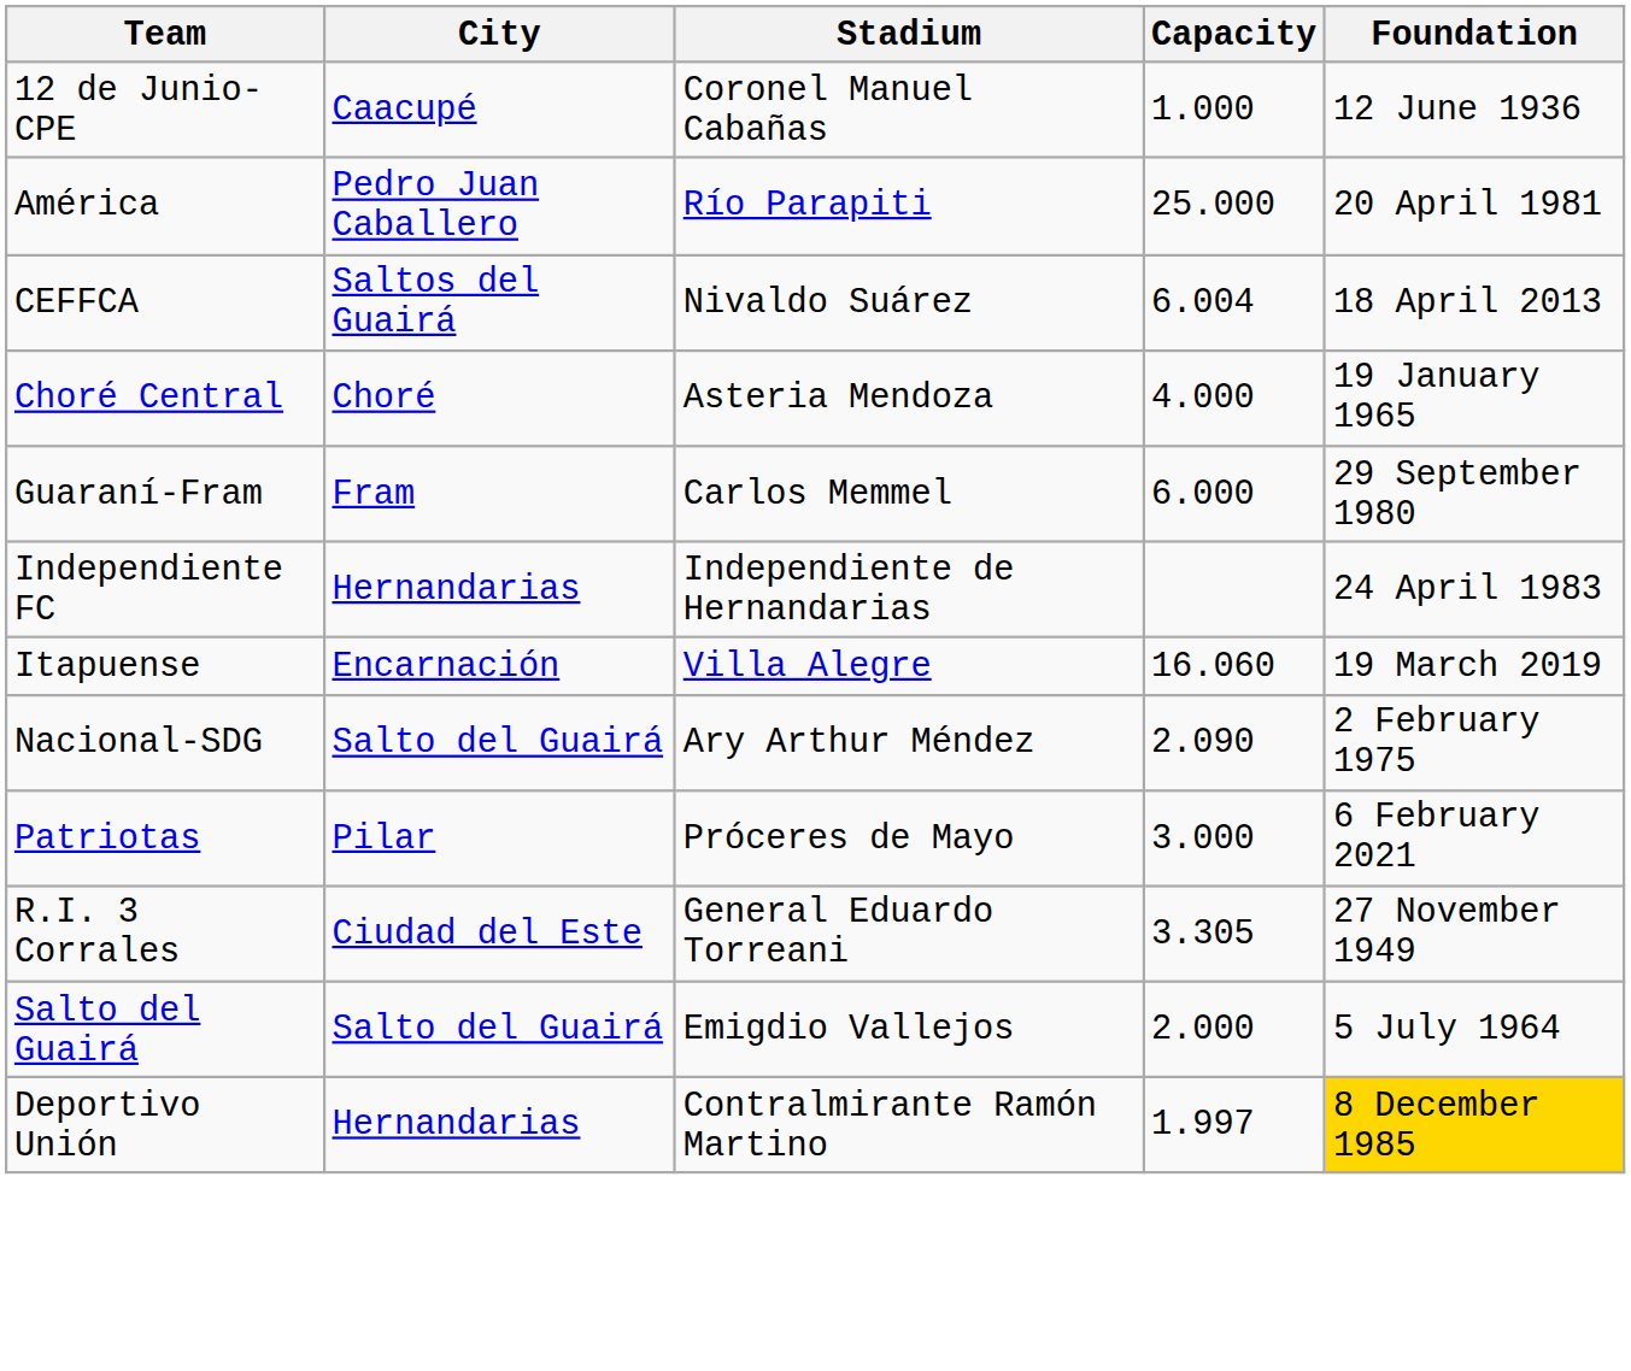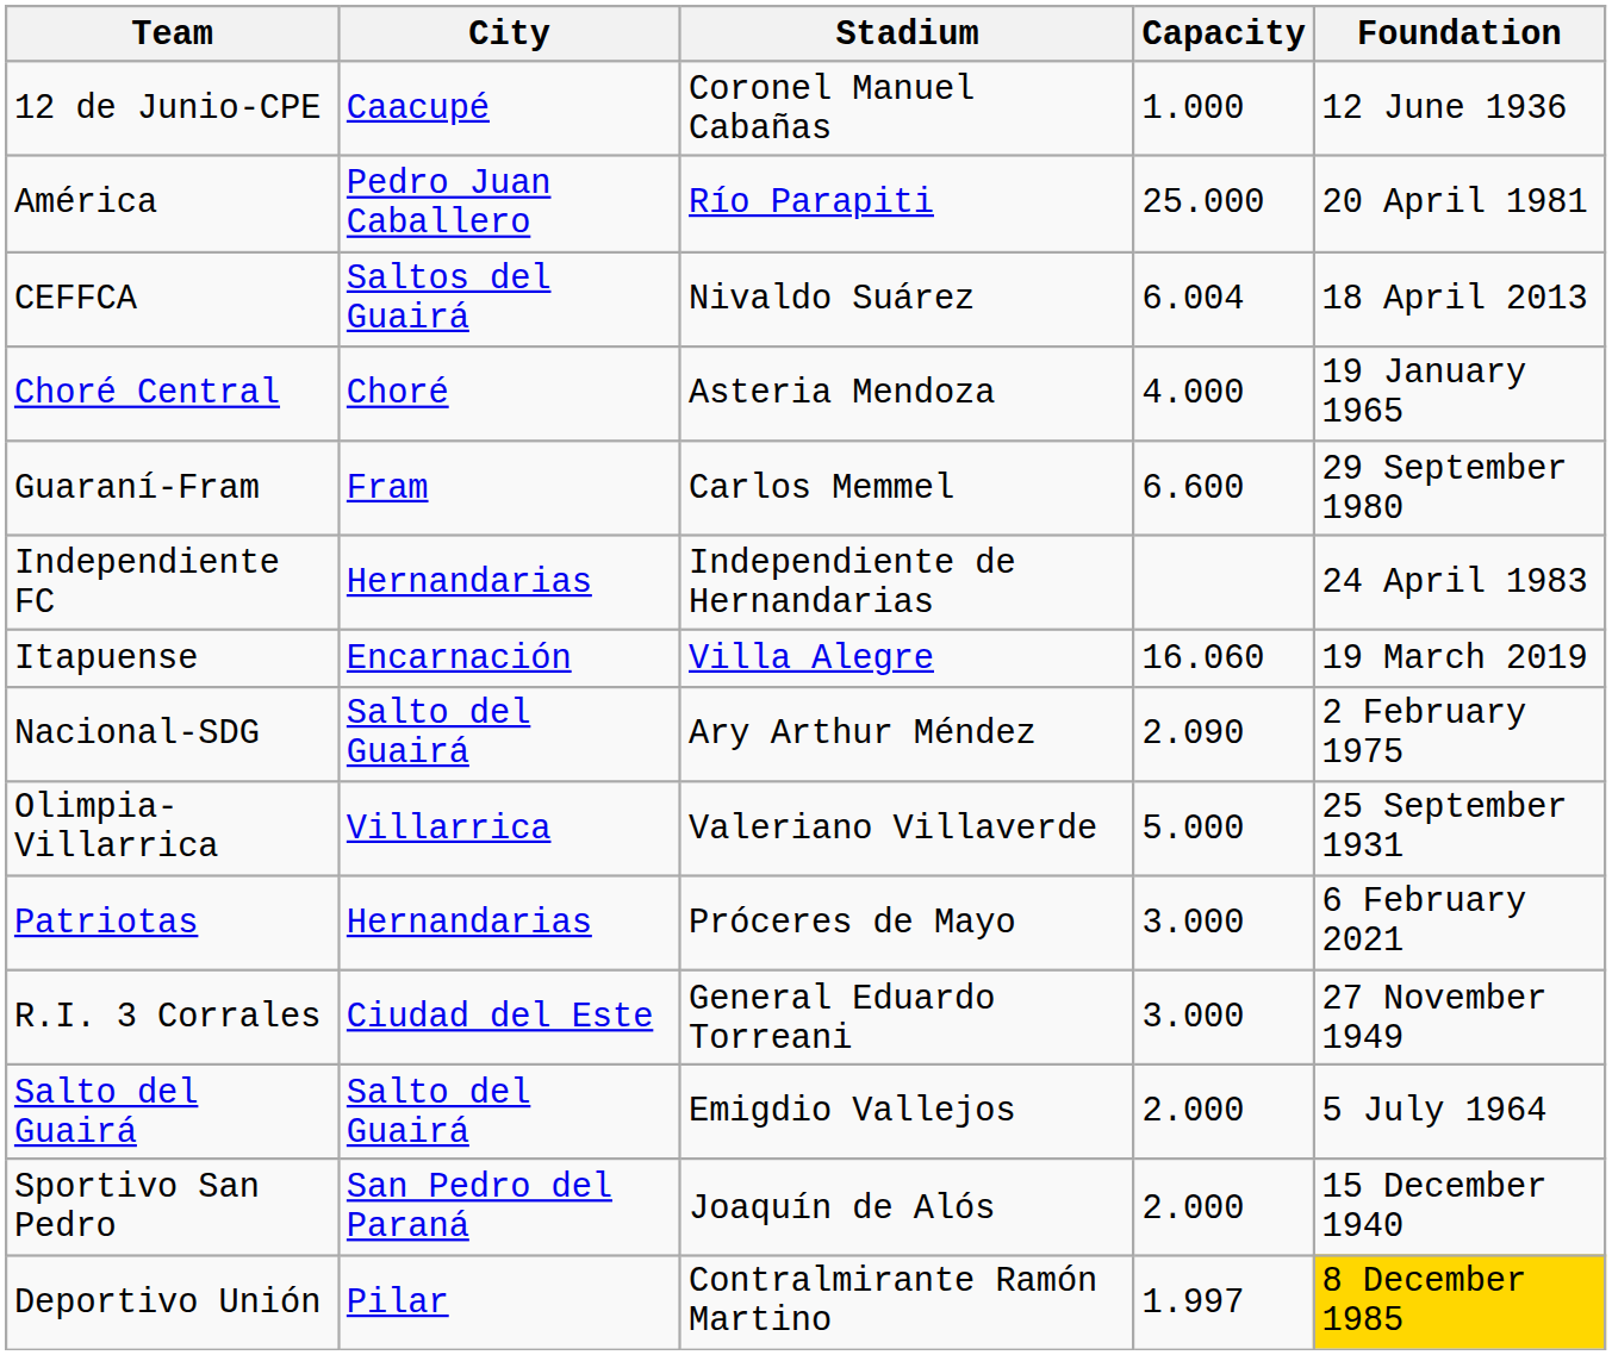 <table class="wikitable" align="center">
 <tr>
 <th><strong>Team</strong></th>
 <th><strong>City</strong></th>
 <th>Stadium</th>
 <th><strong>Capacity</strong></th>
 <th>Foundation</th>
 </tr>
 <tr>
 <td>12 de Junio-CPE</td>
 <td><a href='#'>Caacupé</a></td>
 <td>Coronel Manuel Cabañas</td>
 <td>1.000</td>
 <td>12 June 1936</td>
 </tr>
 <tr>
 <td>América</td>
 <td><a href='#'>Pedro Juan Caballero</a></td>
 <td><a href='#'>Río Parapiti</a></td>
 <td>25.000</td>
 <td>20 April 1981</td>
 </tr>
 <tr>
 <td>CEFFCA</td>
 <td><a href='#'>Saltos del Guairá</a></td>
 <td>Nivaldo Suárez</td>
 <td>6.004</td>
 <td>18 April 2013</td>
 </tr>
 <tr>
 <td><a href='#'>Choré Central</a></td>
 <td><a href='#'>Choré</a></td>
 <td>Asteria Mendoza</td>
 <td>4.000</td>
 <td>19 January 1965</td>
 </tr>
 <tr>
 <td>Guaraní-Fram</td>
 <td><a href='#'>Fram</a></td>
 <td>Carlos Memmel</td>
-<td>6.000</td>
+<td>6.600</td>
 <td>29 September 1980</td>
 </tr>
 <tr>
 <td>Independiente FC</td>
 <td><a href='#'>Hernandarias</a></td>
 <td>Independiente de Hernandarias</td>
 <td></td>
 <td>24 April 1983</td>
 </tr>
 <tr>
 <td>Itapuense</td>
 <td><a href='#'>Encarnación</a></td>
 <td><a href='#'>Villa Alegre</a></td>
 <td>16.060</td>
 <td>19 March 2019</td>
 </tr>
 <tr>
 <td>Nacional-SDG</td>
 <td><a href='#'>Salto del Guairá</a></td>
 <td>Ary Arthur Méndez</td>
 <td>2.090</td>
 <td>2 February 1975</td>
 </tr>
 <tr>
+<td>Olimpia-Villarrica</td>
+<td><a href='#'>Villarrica</a></td>
+<td>Valeriano Villaverde</td>
+<td>5.000</td>
+<td>25 September 1931</td>
+</tr>
+<tr>
 <td><a href='#'>Patriotas</a></td>
-<td><a href='#'>Pilar</a></td>
+<td><a href='#'>Hernandarias</a></td>
 <td>Próceres de Mayo</td>
 <td>3.000</td>
 <td>6 February 2021</td>
 </tr>
 <tr>
 <td>R.I. 3 Corrales</td>
 <td><a href='#'>Ciudad del Este</a></td>
 <td>General Eduardo Torreani</td>
-<td>3.305</td>
+<td>3.000</td>
 <td>27 November 1949</td>
 </tr>
 <tr>
 <td><a href='#'>Salto del Guairá</a></td>
 <td><a href='#'>Salto del Guairá</a></td>
 <td>Emigdio Vallejos</td>
 <td>2.000</td>
 <td>5 July 1964</td>
 </tr>
 <tr>
+<td>Sportivo San Pedro</td>
+<td><a href='#'>San Pedro del Paraná</a></td>
+<td>Joaquín de Alós</td>
+<td>2.000</td>
+<td>15 December 1940</td>
+</tr>
+<tr>
 <td>Deportivo Unión</td>
-<td><a href='#'>Hernandarias</a></td>
+<td><a href='#'>Pilar</a></td>
 <td>Contralmirante Ramón Martino</td>
 <td>1.997</td>
 <td style="background: gold;">8 December 1985</td>
 </tr>
 </table>
